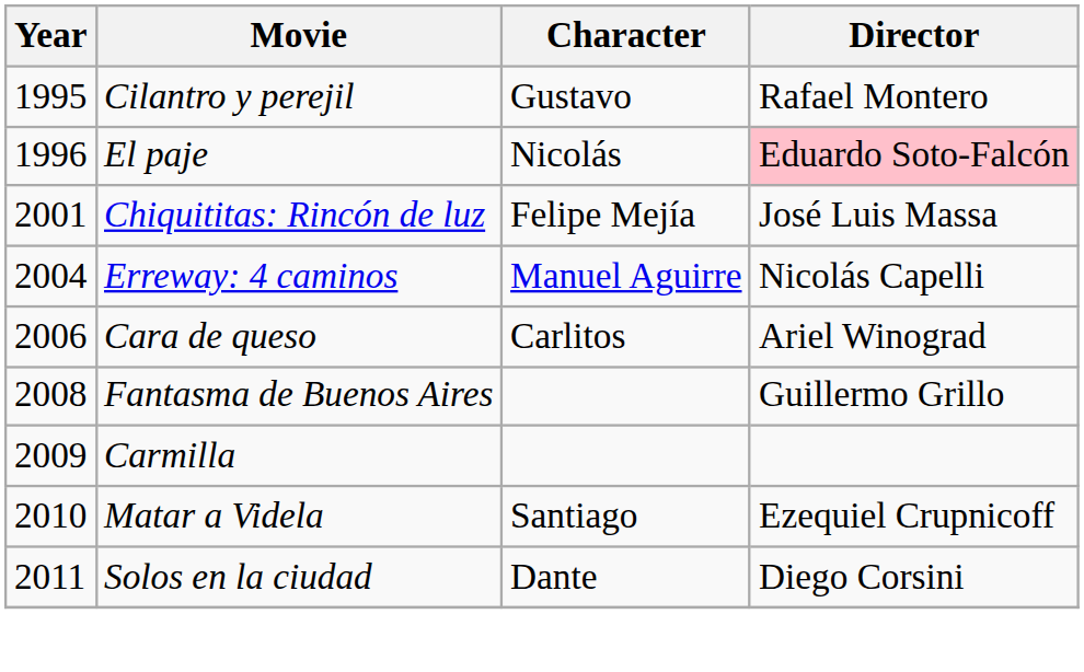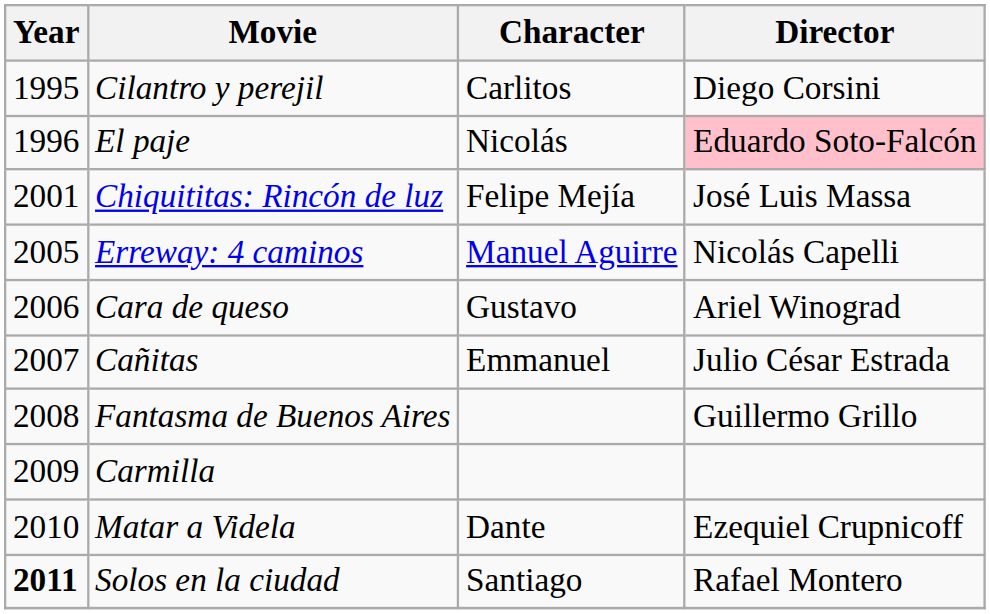 <table class="wikitable" style="font-size: 90%;">
 <tr>
 <th>Year</th>
 <th>Movie</th>
 <th>Character</th>
 <th>Director</th>
 </tr>
 <tr>
 <td>1995</td>
 <td><em>Cilantro y perejil</em></td>
-<td>Gustavo</td>
-<td>Rafael Montero</td>
+<td>Carlitos</td>
+<td>Diego Corsini</td>
 </tr>
 <tr>
 <td>1996</td>
 <td><em>El paje</em></td>
 <td>Nicolás</td>
 <td style="background: pink;">Eduardo Soto-Falcón</td>
 </tr>
 <tr>
 <td>2001</td>
 <td><em><a href='#'>Chiquititas: Rincón de luz</a></em></td>
 <td>Felipe Mejía</td>
 <td>José Luis Massa</td>
 </tr>
 <tr>
-<td>2004</td>
+<td>2005</td>
 <td><em><a href='#'>Erreway: 4 caminos</a></em></td>
 <td><a href='#'>Manuel Aguirre</a></td>
 <td>Nicolás Capelli</td>
 </tr>
 <tr>
 <td>2006</td>
 <td><em>Cara de queso</em></td>
-<td>Carlitos</td>
+<td>Gustavo</td>
 <td>Ariel Winograd</td>
+</tr>
+<tr>
+<td>2007</td>
+<td><em>Cañitas</em></td>
+<td>Emmanuel</td>
+<td>Julio César Estrada</td>
 </tr>
 <tr>
 <td>2008</td>
 <td><em>Fantasma de Buenos Aires</em></td>
 <td></td>
 <td>Guillermo Grillo</td>
 </tr>
 <tr>
 <td>2009</td>
 <td><em>Carmilla</em></td>
 <td></td>
 <td></td>
 </tr>
 <tr>
 <td>2010</td>
 <td><em>Matar a Videla</em></td>
-<td>Santiago</td>
+<td>Dante</td>
 <td>Ezequiel Crupnicoff</td>
 </tr>
 <tr>
-<td>2011</td>
+<td><strong>2011</strong></td>
 <td><em>Solos en la ciudad</em></td>
-<td>Dante</td>
-<td>Diego Corsini</td>
+<td>Santiago</td>
+<td>Rafael Montero</td>
 </tr>
 <tr>
 </tr>
 </table>
